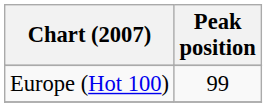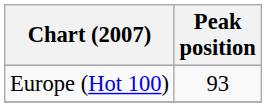 <table class="wikitable sortable">
 <tr>
 <th align="left">Chart (2007)</th>
 <th align="left">Peak<br>position</th>
 </tr>
 <tr>
 </tr>
 <tr>
 </tr>
 <tr>
 <td>Europe (<a href='#'>Hot 100</a>)</td>
-<td align="center">99</td>
+<td align="center">93</td>
 </tr>
 <tr>
 </tr>
 <tr>
 </tr>
 <tr>
 </tr>
 </table>
